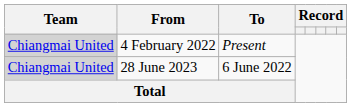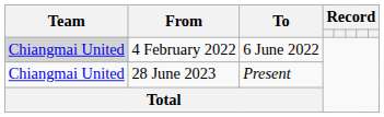 <table class="wikitable" style="text-align: center">
 <tr>
 <th rowspan="2">Team</th>
 <th rowspan="2">From</th>
 <th rowspan="2">To</th>
 <th colspan="5">Record</th>
 </tr>
 <tr>
 <th></th>
 <th></th>
 <th></th>
 <th></th>
 <th></th>
 </tr>
 <tr>
 <td align=left style="background: lightgrey;"><a href='#'>Chiangmai United</a></td>
 <td align=left>4 February 2022</td>
-<td align=left><em>Present</em><br></td>
+<td align=left>6 June 2022<br></td>
 </tr>
 <tr>
-<td align=left style="background: lightgrey;"><a href='#'>Chiangmai United</a></td>
+<td align=left><a href='#'>Chiangmai United</a></td>
 <td align=left>28 June 2023</td>
-<td align=left>6 June 2022<br></td>
+<td align=left><em>Present</em><br></td>
 </tr>
 <tr>
 <th colspan="3">Total<br></th>
 </tr>
 </table>
